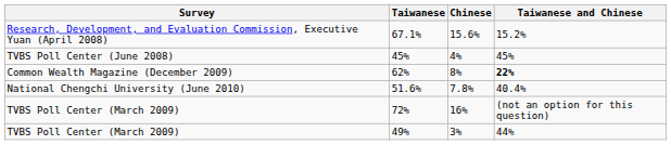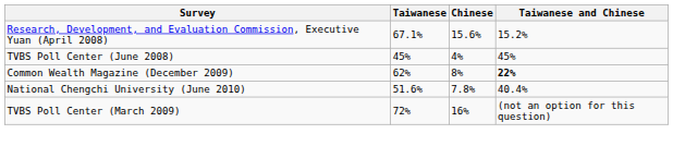 <table class="wikitable" center;">
 <tr>
 <th>Survey</th>
 <th>Taiwanese</th>
 <th>Chinese</th>
 <th>Taiwanese and Chinese</th>
 </tr>
 <tr>
 <td><a href='#'>Research, Development, and Evaluation Commission</a>, Executive Yuan (April 2008)</td>
 <td>67.1%</td>
 <td>15.6%</td>
 <td>15.2%</td>
 </tr>
 <tr>
 <td>TVBS Poll Center (June 2008)</td>
 <td>45%</td>
 <td>4%</td>
 <td>45%</td>
 </tr>
 <tr>
 <td>Common Wealth Magazine (December 2009)</td>
 <td>62%</td>
 <td>8%</td>
 <td><strong>22%</strong></td>
 </tr>
 <tr>
 <td>National Chengchi University (June 2010)</td>
 <td>51.6%</td>
 <td>7.8%</td>
 <td>40.4%</td>
 </tr>
 <tr>
 <td>TVBS Poll Center (March 2009)</td>
 <td>72%</td>
 <td>16%</td>
 <td>(not an option for this question)</td>
 </tr>
-<tr>
-<td>TVBS Poll Center (March 2009)</td>
-<td>49%</td>
-<td>3%</td>
-<td>44%</td>
-</tr>
 </table>
